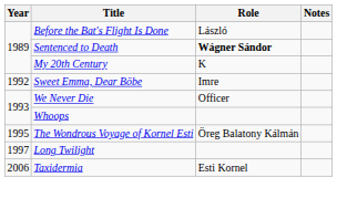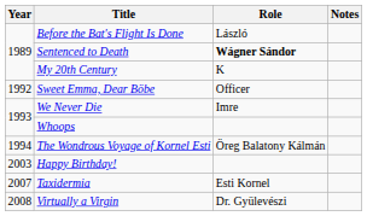 <table class="wikitable sortable">
 <tr>
 <th>Year</th>
 <th>Title</th>
 <th>Role</th>
 <th class="unsortable">Notes</th>
 </tr>
 <tr>
 <td rowspan=3>1989</td>
 <td><em><a href='#'>Before the Bat's Flight Is Done</a></em></td>
 <td>László</td>
 <td></td>
 </tr>
 <tr>
 <td><em><a href='#'>Sentenced to Death</a></em></td>
 <td><strong>Wágner Sándor</strong></td>
 <td></td>
 </tr>
 <tr>
 <td><em><a href='#'>My 20th Century</a></em></td>
 <td>K</td>
 <td></td>
 </tr>
 <tr>
 <td>1992</td>
 <td><em><a href='#'>Sweet Emma, Dear Böbe</a></em></td>
-<td>Imre</td>
+<td>Officer</td>
 <td></td>
 </tr>
 <tr>
 <td rowspan=2>1993</td>
 <td><em><a href='#'>We Never Die</a></em></td>
-<td>Officer</td>
+<td>Imre</td>
 <td></td>
 </tr>
 <tr>
 <td><em><a href='#'>Whoops</a></em></td>
 <td></td>
 <td></td>
 </tr>
 <tr>
-<td>1995</td>
+<td>1994</td>
 <td><em><a href='#'>The Wondrous Voyage of Kornel Esti</a></em></td>
 <td>Öreg Balatony Kálmán</td>
 <td></td>
 </tr>
 <tr>
-<td>1997</td>
-<td><em><a href='#'>Long Twilight</a></em></td>
+<td>2003</td>
+<td><em><a href='#'>Happy Birthday!</a></em></td>
 <td></td>
 <td></td>
 </tr>
 <tr>
-<td>2006</td>
+<td>2007</td>
 <td><em><a href='#'>Taxidermia</a></em></td>
 <td>Esti Kornel</td>
 <td></td>
 </tr>
+<tr>
+<td>2008</td>
+<td><em><a href='#'>Virtually a Virgin</a></em></td>
+<td>Dr. Gyülevészi</td>
+<td></td>
+</tr>
 </table>
